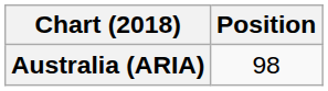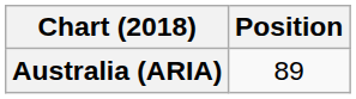 <table class="wikitable plainrowheaders" style="text-align:center">
 <tr>
 <th>Chart (2018)</th>
 <th>Position</th>
 </tr>
 <tr>
 <th scope="row">Australia (ARIA)</th>
-<td>98</td>
+<td>89</td>
 </tr>
 </table>
